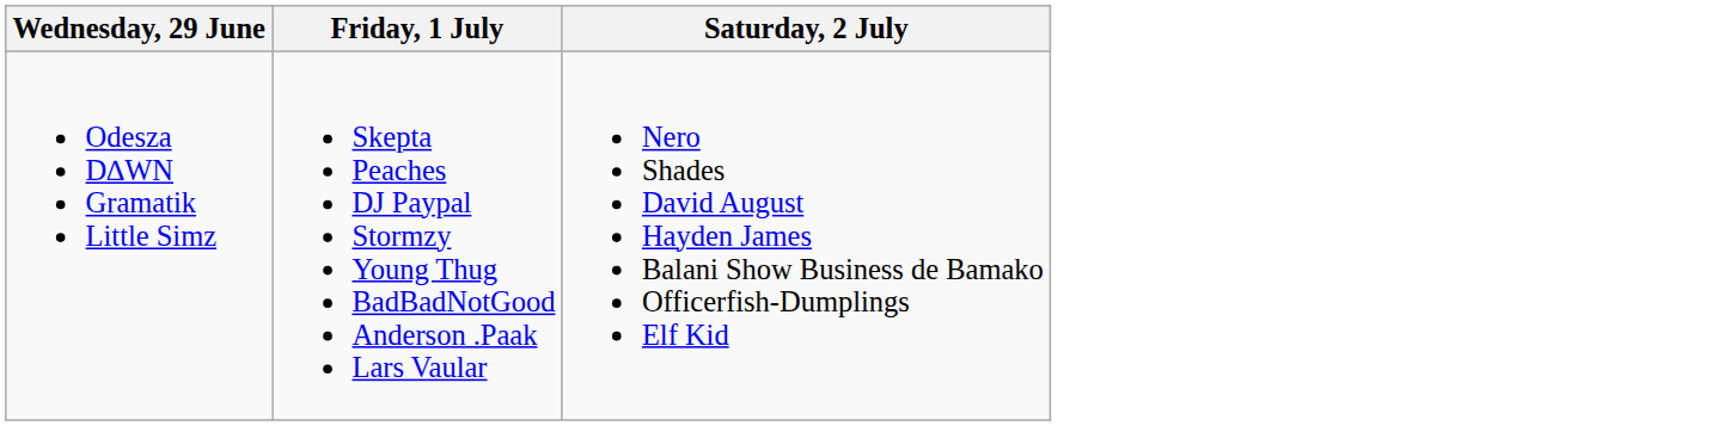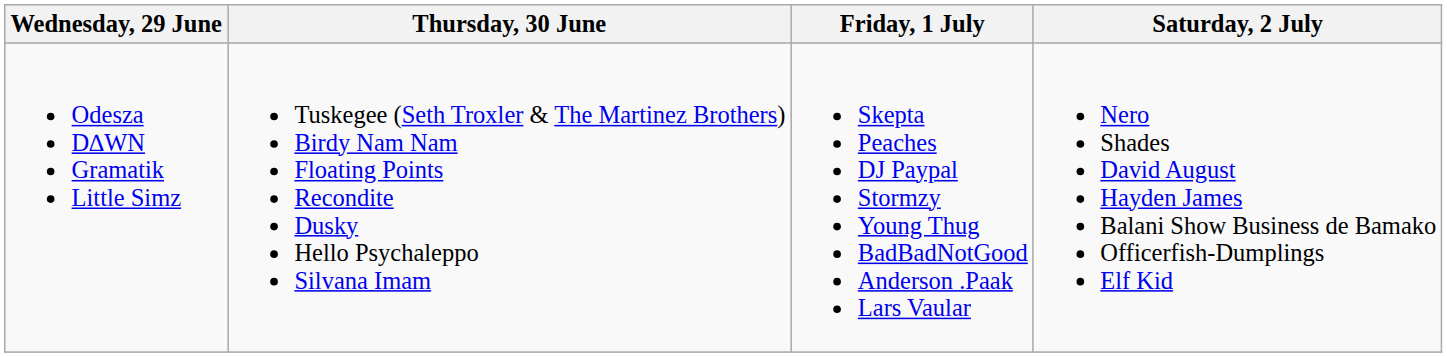 <table class="wikitable">
 <tr>
 <th>Wednesday, 29 June</th>
+<th>Thursday, 30 June</th>
 <th>Friday, 1 July</th>
 <th>Saturday, 2 July</th>
 </tr>
 <tr valign="top">
 <td><br><ul><li><a href='#'>Odesza</a></li><li><a href='#'>D∆WN</a></li><li><a href='#'>Gramatik</a></li><li><a href='#'>Little Simz</a></li></ul></td>
+<td><br><ul><li>Tuskegee (<a href='#'>Seth Troxler</a> & <a href='#'>The Martinez Brothers</a>)</li><li><a href='#'>Birdy Nam Nam</a></li><li><a href='#'>Floating Points</a></li><li><a href='#'>Recondite</a></li><li><a href='#'>Dusky</a></li><li>Hello Psychaleppo</li><li><a href='#'>Silvana Imam</a></li></ul></td>
 <td><br><ul><li><a href='#'>Skepta</a></li><li><a href='#'>Peaches</a></li><li><a href='#'>DJ Paypal</a></li><li><a href='#'>Stormzy</a></li><li><a href='#'>Young Thug</a></li><li><a href='#'>BadBadNotGood</a></li><li><a href='#'>Anderson .Paak</a></li><li><a href='#'>Lars Vaular</a></li></ul></td>
 <td><br><ul><li><a href='#'>Nero</a></li><li>Shades</li><li><a href='#'>David August</a></li><li><a href='#'>Hayden James</a></li><li>Balani Show Business de Bamako</li><li>Officerfish-Dumplings</li><li><a href='#'>Elf Kid</a></li></ul></td>
 </tr>
 </table>
